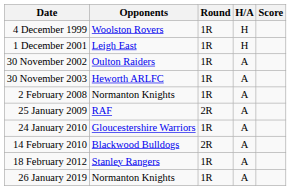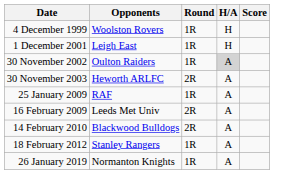 <table class="wikitable">
 <tr>
 <th>Date</th>
 <th>Opponents</th>
 <th>Round</th>
 <th>H/A</th>
 <th>Score</th>
 </tr>
 <tr>
 <td align=right>4 December 1999</td>
 <td><a href='#'>Woolston Rovers</a></td>
 <td>1R</td>
 <td align=center>H</td>
 <td align=center></td>
 </tr>
 <tr>
 <td align=right>1 December 2001</td>
 <td><a href='#'>Leigh East</a></td>
 <td>1R</td>
 <td align=center>H</td>
 <td align=center></td>
 </tr>
 <tr>
 <td align=right>30 November 2002</td>
 <td><a href='#'>Oulton Raiders</a></td>
 <td>1R</td>
-<td align=center>A</td>
+<td align=center style="background: lightgrey;">A</td>
 <td align=center></td>
 </tr>
 <tr>
 <td align=right>30 November 2003</td>
 <td><a href='#'>Heworth ARLFC</a></td>
-<td>1R</td>
-<td align=center>A</td>
-<td align=center></td>
-</tr>
-<tr>
-<td align=right>2 February 2008</td>
-<td>Normanton Knights</td>
-<td>1R</td>
+<td>2R</td>
 <td align=center>A</td>
 <td align=center></td>
 </tr>
 <tr>
 <td align=right>25 January 2009</td>
 <td><a href='#'>RAF</a></td>
-<td>2R</td>
+<td>1R</td>
 <td align=center>A</td>
 <td align=center></td>
 </tr>
 <tr>
-<td align=right>24 January 2010</td>
-<td><a href='#'>Gloucestershire Warriors</a></td>
-<td>1R</td>
+<td align=right>16 February 2009</td>
+<td>Leeds Met Univ</td>
+<td>2R</td>
 <td align=center>A</td>
 <td align=center></td>
 </tr>
 <tr>
 <td align=right>14 February 2010</td>
 <td><a href='#'>Blackwood Bulldogs</a></td>
 <td>2R</td>
 <td align=center>A</td>
 <td align=center></td>
 </tr>
 <tr>
 <td align=right>18 February 2012</td>
 <td><a href='#'>Stanley Rangers</a></td>
 <td>1R</td>
 <td align=center>A</td>
 <td align=center></td>
 </tr>
 <tr>
 <td align=right>26 January 2019</td>
 <td>Normanton Knights</td>
 <td>1R</td>
 <td align=center>A</td>
 <td align=center></td>
 </tr>
 </table>
